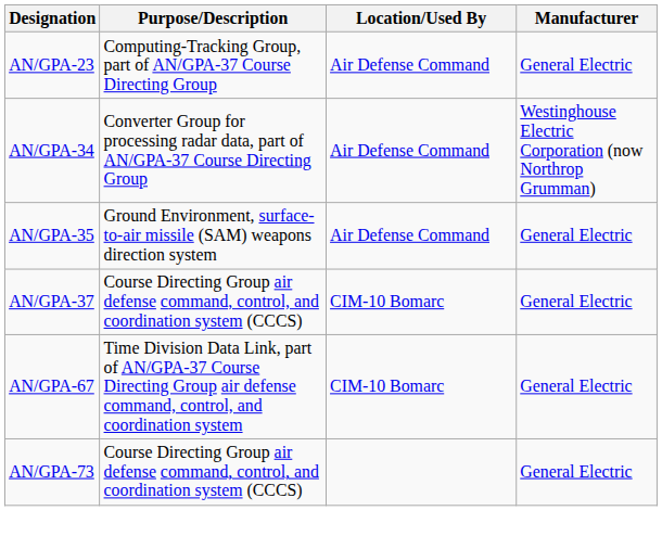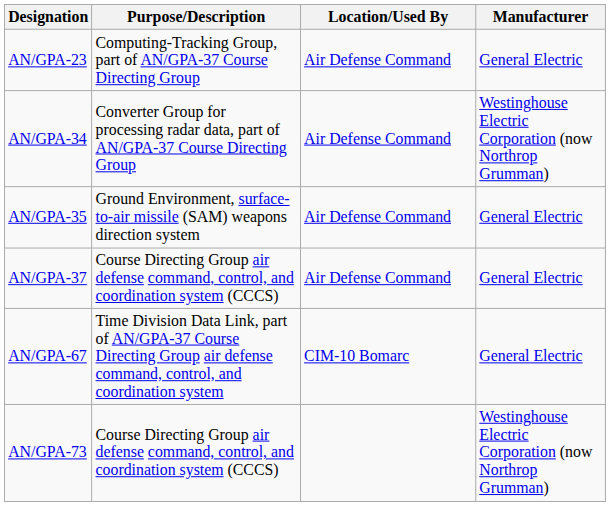 <table class="wikitable sortable">
 <tr>
 <th scope="col">Designation</th>
 <th scope="col" style="width: 500px;">Purpose/Description</th>
 <th scope="col" style="width: 500px;">Location/Used By</th>
 <th scope="col" style="width: 250px;">Manufacturer</th>
 </tr>
 <tr>
 <td><a href='#'>AN/GPA-23</a></td>
 <td>Computing-Tracking Group, part of <a href='#'>AN/GPA-37 Course Directing Group</a></td>
 <td><a href='#'>Air Defense Command</a></td>
 <td><a href='#'>General Electric</a></td>
 </tr>
 <tr>
 <td><a href='#'>AN/GPA-34</a></td>
 <td>Converter Group for processing radar data, part of <a href='#'>AN/GPA-37 Course Directing Group</a></td>
 <td><a href='#'>Air Defense Command</a></td>
 <td><a href='#'>Westinghouse Electric Corporation</a> (now <a href='#'>Northrop Grumman</a>)</td>
 </tr>
 <tr>
 <td><a href='#'>AN/GPA-35</a></td>
 <td>Ground Environment, <a href='#'>surface-to-air missile</a> (SAM) weapons direction system</td>
 <td><a href='#'>Air Defense Command</a></td>
 <td><a href='#'>General Electric</a></td>
 </tr>
 <tr>
 <td><a href='#'>AN/GPA-37</a></td>
 <td>Course Directing Group <a href='#'>air defense</a> <a href='#'>command, control, and coordination system</a> (CCCS)</td>
-<td><a href='#'>CIM-10 Bomarc</a></td>
+<td><a href='#'>Air Defense Command</a></td>
 <td><a href='#'>General Electric</a></td>
 </tr>
 <tr>
 <td><a href='#'>AN/GPA-67</a></td>
 <td>Time Division Data Link, part of <a href='#'>AN/GPA-37 Course Directing Group</a> <a href='#'>air defense</a> <a href='#'>command, control, and coordination system</a></td>
 <td><a href='#'>CIM-10 Bomarc</a></td>
 <td><a href='#'>General Electric</a></td>
 </tr>
 <tr>
 <td><a href='#'>AN/GPA-73</a></td>
 <td>Course Directing Group <a href='#'>air defense</a> <a href='#'>command, control, and coordination system</a> (CCCS)</td>
 <td></td>
-<td><a href='#'>General Electric</a></td>
+<td><a href='#'>Westinghouse Electric Corporation</a> (now <a href='#'>Northrop Grumman</a>)</td>
 </tr>
 </table>
